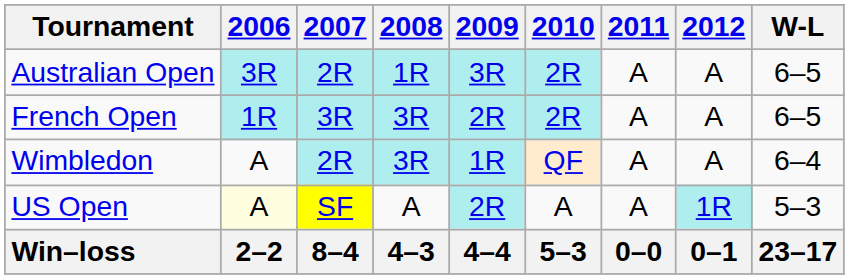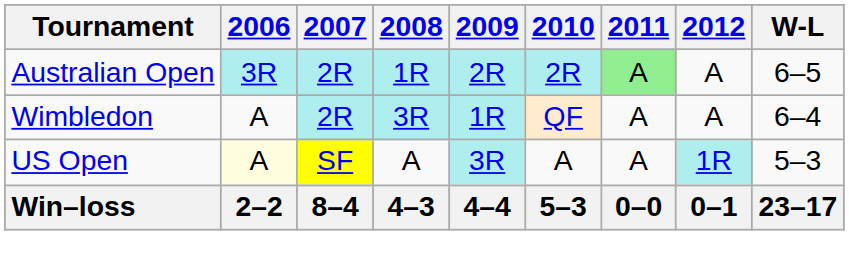 <table class="wikitable" style="text-align:center">
 <tr>
 <th>Tournament</th>
 <th><a href='#'>2006</a></th>
 <th><a href='#'>2007</a></th>
 <th><a href='#'>2008</a></th>
 <th><a href='#'>2009</a></th>
 <th><a href='#'>2010</a></th>
 <th><a href='#'>2011</a></th>
 <th><a href='#'>2012</a></th>
 <th>W-L</th>
 </tr>
 <tr>
 <td align="left"><a href='#'>Australian Open</a></td>
 <td bgcolor="afeeee"><a href='#'>3R</a></td>
 <td bgcolor="afeeee"><a href='#'>2R</a></td>
 <td bgcolor="afeeee"><a href='#'>1R</a></td>
-<td bgcolor="afeeee"><a href='#'>3R</a></td>
-<td bgcolor="afeeee"><a href='#'>2R</a></td>
-<td>A</td>
-<td>A</td>
-<td>6–5</td>
-</tr>
-<tr>
-<td align="left"><a href='#'>French Open</a></td>
-<td bgcolor="afeeee"><a href='#'>1R</a></td>
-<td bgcolor="afeeee"><a href='#'>3R</a></td>
-<td bgcolor="afeeee"><a href='#'>3R</a></td>
 <td bgcolor="afeeee"><a href='#'>2R</a></td>
 <td bgcolor="afeeee"><a href='#'>2R</a></td>
-<td>A</td>
+<td style="background: lightgreen;">A</td>
 <td>A</td>
 <td>6–5</td>
 </tr>
 <tr>
 <td align="left"><a href='#'>Wimbledon</a></td>
 <td>A</td>
 <td bgcolor="afeeee"><a href='#'>2R</a></td>
 <td bgcolor="afeeee"><a href='#'>3R</a></td>
 <td bgcolor="afeeee"><a href='#'>1R</a></td>
 <td bgcolor="ffebcd"><a href='#'>QF</a></td>
 <td>A</td>
 <td>A</td>
 <td>6–4</td>
 </tr>
 <tr>
 <td align="left"><a href='#'>US Open</a></td>
 <td style="background: lightyellow;">A</td>
 <td bgcolor="yellow"><a href='#'>SF</a></td>
 <td>A</td>
-<td bgcolor="afeeee"><a href='#'>2R</a></td>
+<td bgcolor="afeeee"><a href='#'>3R</a></td>
 <td>A</td>
 <td>A</td>
 <td bgcolor="afeeee"><a href='#'>1R</a></td>
 <td>5–3</td>
 </tr>
 <tr>
 <th style="text-align:left">Win–loss</th>
 <th>2–2</th>
 <th>8–4</th>
 <th>4–3</th>
 <th>4–4</th>
 <th>5–3</th>
 <th>0–0</th>
 <th>0–1</th>
 <th>23–17</th>
 </tr>
 </table>
